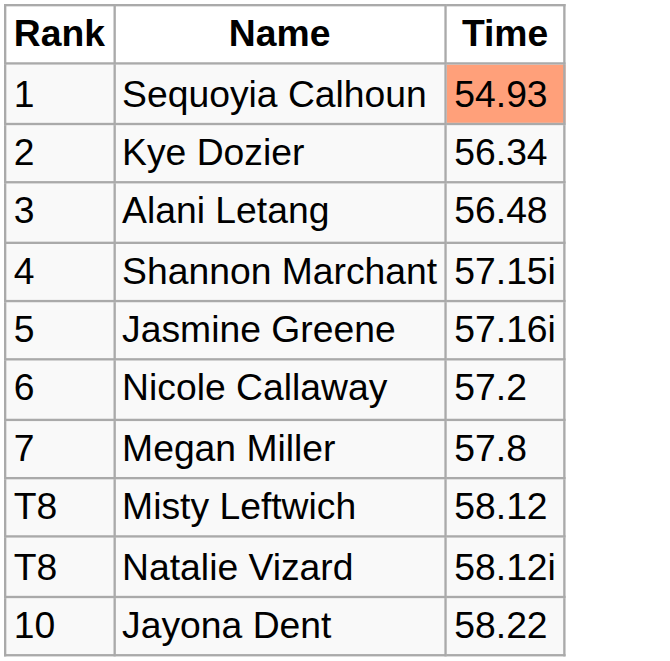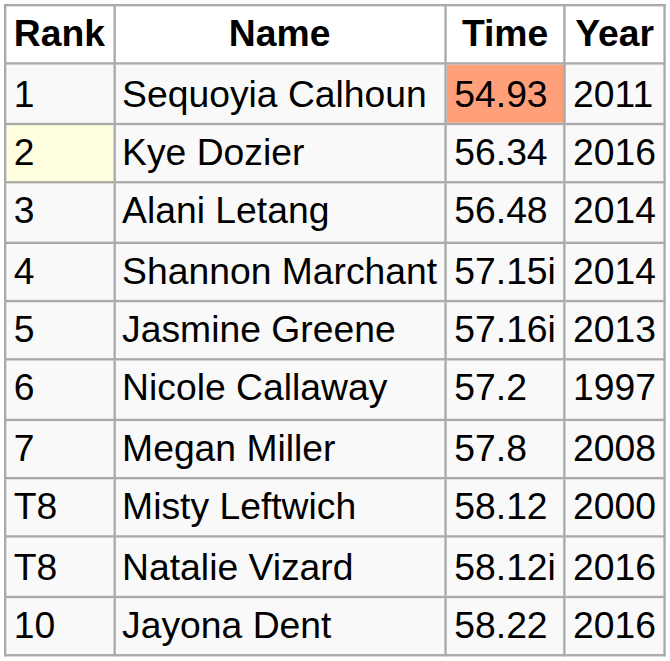 <table class="wikitable">
 <tr>
 <th style="background:white">Rank</th>
 <th style="background:white">Name</th>
 <th style="background:white">Time</th>
+<th style="background:white">Year</th>
 </tr>
 <tr>
 <td>1</td>
 <td>Sequoyia Calhoun</td>
 <td style="background: lightsalmon;">54.93</td>
+<td>2011</td>
 </tr>
 <tr>
-<td>2</td>
+<td style="background: lightyellow;">2</td>
 <td>Kye Dozier</td>
 <td>56.34</td>
+<td>2016</td>
 </tr>
 <tr>
 <td>3</td>
 <td>Alani Letang</td>
 <td>56.48</td>
+<td>2014</td>
 </tr>
 <tr>
 <td>4</td>
 <td>Shannon Marchant</td>
 <td>57.15i</td>
+<td>2014</td>
 </tr>
 <tr>
 <td>5</td>
 <td>Jasmine Greene</td>
 <td>57.16i</td>
+<td>2013</td>
 </tr>
 <tr>
 <td>6</td>
 <td>Nicole Callaway</td>
 <td>57.2</td>
+<td>1997</td>
 </tr>
 <tr>
 <td>7</td>
 <td>Megan Miller</td>
 <td>57.8</td>
+<td>2008</td>
 </tr>
 <tr>
 <td>T8</td>
 <td>Misty Leftwich</td>
 <td>58.12</td>
+<td>2000</td>
 </tr>
 <tr>
 <td>T8</td>
 <td>Natalie Vizard</td>
 <td>58.12i</td>
+<td>2016</td>
 </tr>
 <tr>
 <td>10</td>
 <td>Jayona Dent</td>
 <td>58.22</td>
+<td>2016</td>
 </tr>
 </table>
